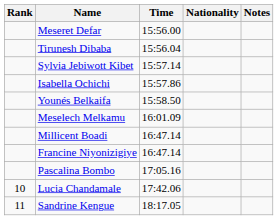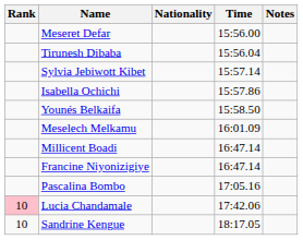 <table class="wikitable sortable" style="text-align:center">
 <tr>
 <th>Rank</th>
 <th>Name</th>
+<th>Nationality</th>
 <th>Time</th>
-<th>Nationality</th>
 <th>Notes</th>
 </tr>
 <tr>
 <td></td>
 <td align=left><a href='#'>Meseret Defar</a></td>
+<td align=left></td>
 <td>15:56.00</td>
-<td align=left></td>
 <td></td>
 </tr>
 <tr>
 <td></td>
 <td align=left><a href='#'>Tirunesh Dibaba</a></td>
+<td align=left></td>
 <td>15:56.04</td>
-<td align=left></td>
 <td></td>
 </tr>
 <tr>
 <td></td>
 <td align=left><a href='#'>Sylvia Jebiwott Kibet</a></td>
+<td align=left></td>
 <td>15:57.14</td>
-<td align=left></td>
 <td></td>
 </tr>
 <tr>
 <td></td>
 <td align=left><a href='#'>Isabella Ochichi</a></td>
+<td align=left></td>
 <td>15:57.86</td>
-<td align=left></td>
 <td></td>
 </tr>
 <tr>
 <td></td>
 <td align=left><a href='#'>Younés Belkaifa</a></td>
+<td align=left></td>
 <td>15:58.50</td>
-<td align=left></td>
 <td></td>
 </tr>
 <tr>
 <td></td>
 <td align=left><a href='#'>Meselech Melkamu</a></td>
+<td align=left></td>
 <td>16:01.09</td>
-<td align=left></td>
 <td></td>
 </tr>
 <tr>
 <td></td>
 <td align=left><a href='#'>Millicent Boadi</a></td>
+<td align=left></td>
 <td>16:47.14</td>
-<td align=left></td>
 <td></td>
 </tr>
 <tr>
 <td></td>
 <td align=left><a href='#'>Francine Niyonizigiye</a></td>
+<td align=left></td>
 <td>16:47.14</td>
-<td align=left></td>
 <td></td>
 </tr>
 <tr>
 <td></td>
 <td align=left><a href='#'>Pascalina Bombo</a></td>
+<td align=left></td>
 <td>17:05.16</td>
+<td></td>
+</tr>
+<tr>
+<td style="background: pink;">10</td>
+<td align=left><a href='#'>Lucia Chandamale</a></td>
 <td align=left></td>
+<td>17:42.06</td>
 <td></td>
 </tr>
 <tr>
 <td>10</td>
-<td align=left><a href='#'>Lucia Chandamale</a></td>
-<td>17:42.06</td>
+<td align=left><a href='#'>Sandrine Kengue</a></td>
 <td align=left></td>
-<td></td>
-</tr>
-<tr>
-<td>11</td>
-<td align=left><a href='#'>Sandrine Kengue</a></td>
 <td>18:17.05</td>
-<td align=left></td>
 <td></td>
 </tr>
 </table>
